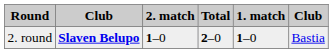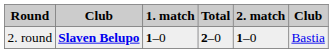 <table bgcolor="#f7f8ff" cellpadding="3" cellspacing="0" border="1" style="font-size: 95%; border: gray solid 1px; border-collapse: collapse;">
 <tr bgcolor="#CCCCCC">
 <th>Round</th>
 <th>Club</th>
+<th>1. match</th>
+<th>Total</th>
 <th>2. match</th>
-<th>Total</th>
-<th>1. match</th>
 <th>Club</th>
 </tr>
 <tr bgcolor="#EFEFEF">
 <td>2. round</td>
 <td><strong> <a href='#'>Slaven Belupo</a></strong></td>
 <td><strong>1</strong>–0</td>
 <td><strong>2</strong>–0</td>
 <td><strong>1</strong>–0</td>
 <td><a href='#'>Bastia</a></td>
 </tr>
 </table>
